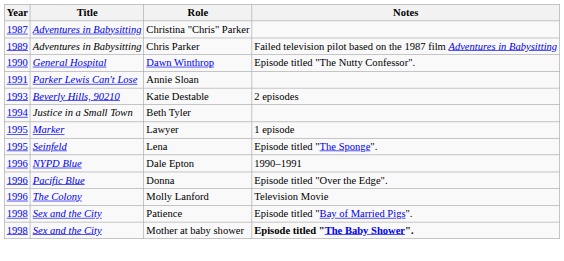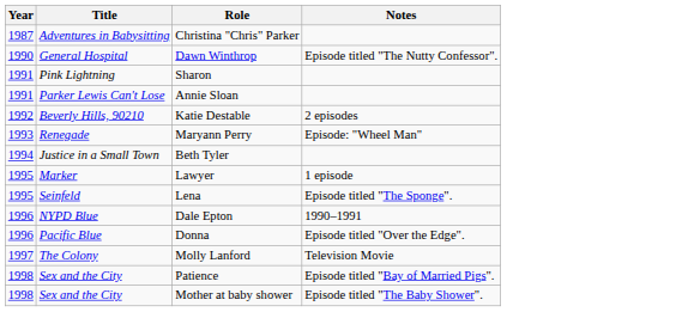 <table class="wikitable">
 <tr>
 <th>Year</th>
 <th>Title</th>
 <th>Role</th>
 <th>Notes</th>
 </tr>
 <tr>
 <td><a href='#'>1987</a></td>
 <td><em><a href='#'>Adventures in Babysitting</a></em></td>
 <td>Christina "Chris" Parker</td>
 <td></td>
 </tr>
 <tr>
-<td><a href='#'>1989</a></td>
-<td><em>Adventures in Babysitting</em></td>
-<td>Chris Parker</td>
-<td>Failed television pilot based on the 1987 film <em><a href='#'>Adventures in Babysitting</a></em></td>
-</tr>
-<tr>
 <td><a href='#'>1990</a></td>
 <td><em><a href='#'>General Hospital</a></em></td>
 <td><a href='#'>Dawn Winthrop</a></td>
 <td>Episode titled "The Nutty Confessor".</td>
+</tr>
+<tr>
+<td><a href='#'>1991</a></td>
+<td><em>Pink Lightning</em></td>
+<td>Sharon</td>
+<td></td>
 </tr>
 <tr>
 <td><a href='#'>1991</a></td>
 <td><em><a href='#'>Parker Lewis Can't Lose</a></em></td>
 <td>Annie Sloan</td>
 <td></td>
 </tr>
 <tr>
-<td><a href='#'>1993</a></td>
+<td><a href='#'>1992</a></td>
 <td><em><a href='#'>Beverly Hills, 90210</a></em></td>
 <td>Katie Destable</td>
 <td>2 episodes</td>
+</tr>
+<tr>
+<td><a href='#'>1993</a></td>
+<td><em><a href='#'>Renegade</a></em></td>
+<td>Maryann Perry</td>
+<td>Episode: "Wheel Man"</td>
 </tr>
 <tr>
 <td><a href='#'>1994</a></td>
 <td><em>Justice in a Small Town</em></td>
 <td>Beth Tyler</td>
 <td></td>
 </tr>
 <tr>
 <td><a href='#'>1995</a></td>
 <td><em><a href='#'>Marker</a></em></td>
 <td>Lawyer</td>
 <td>1 episode</td>
 </tr>
 <tr>
 <td><a href='#'>1995</a></td>
 <td><em><a href='#'>Seinfeld</a></em></td>
 <td>Lena</td>
 <td>Episode titled "<a href='#'>The Sponge</a>".</td>
 </tr>
 <tr>
 <td><a href='#'>1996</a></td>
 <td><em><a href='#'>NYPD Blue</a></em></td>
 <td>Dale Epton</td>
 <td>1990–1991</td>
 </tr>
 <tr>
 <td><a href='#'>1996</a></td>
 <td><em><a href='#'>Pacific Blue</a></em></td>
 <td>Donna</td>
 <td>Episode titled "Over the Edge".</td>
 </tr>
 <tr>
-<td><a href='#'>1996</a></td>
+<td><a href='#'>1997</a></td>
 <td><em><a href='#'>The Colony</a></em></td>
 <td>Molly Lanford</td>
 <td>Television Movie</td>
 </tr>
 <tr>
 <td><a href='#'>1998</a></td>
 <td><em><a href='#'>Sex and the City</a></em></td>
 <td>Patience</td>
 <td>Episode titled "<a href='#'>Bay of Married Pigs</a>".</td>
 </tr>
 <tr>
 <td><a href='#'>1998</a></td>
 <td><em><a href='#'>Sex and the City</a></em></td>
 <td>Mother at baby shower</td>
-<td><strong>Episode titled "<a href='#'>The Baby Shower</a>".</strong></td>
+<td>Episode titled "<a href='#'>The Baby Shower</a>".</td>
 </tr>
 </table>
